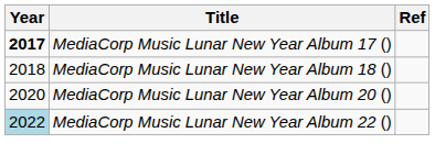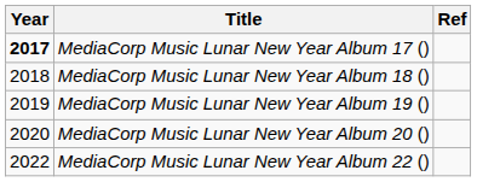 <table class="wikitable sortable">
 <tr>
 <th>Year</th>
 <th>Title</th>
 <th class="unsortable">Ref</th>
 </tr>
 <tr>
 <td><strong>2017</strong></td>
 <td><em>MediaCorp Music Lunar New Year Album 17</em> ()</td>
 <td></td>
 </tr>
 <tr>
 <td>2018</td>
 <td><em>MediaCorp Music Lunar New Year Album 18</em> ()</td>
 <td></td>
 </tr>
 <tr>
+<td>2019</td>
+<td><em>MediaCorp Music Lunar New Year Album 19</em> ()</td>
+<td></td>
+</tr>
+<tr>
 <td>2020</td>
 <td><em>MediaCorp Music Lunar New Year Album 20</em> ()</td>
 <td></td>
 </tr>
 <tr>
-<td style="background: lightblue;">2022</td>
+<td>2022</td>
 <td><em>MediaCorp Music Lunar New Year Album 22</em> ()</td>
 <td></td>
 </tr>
 </table>
